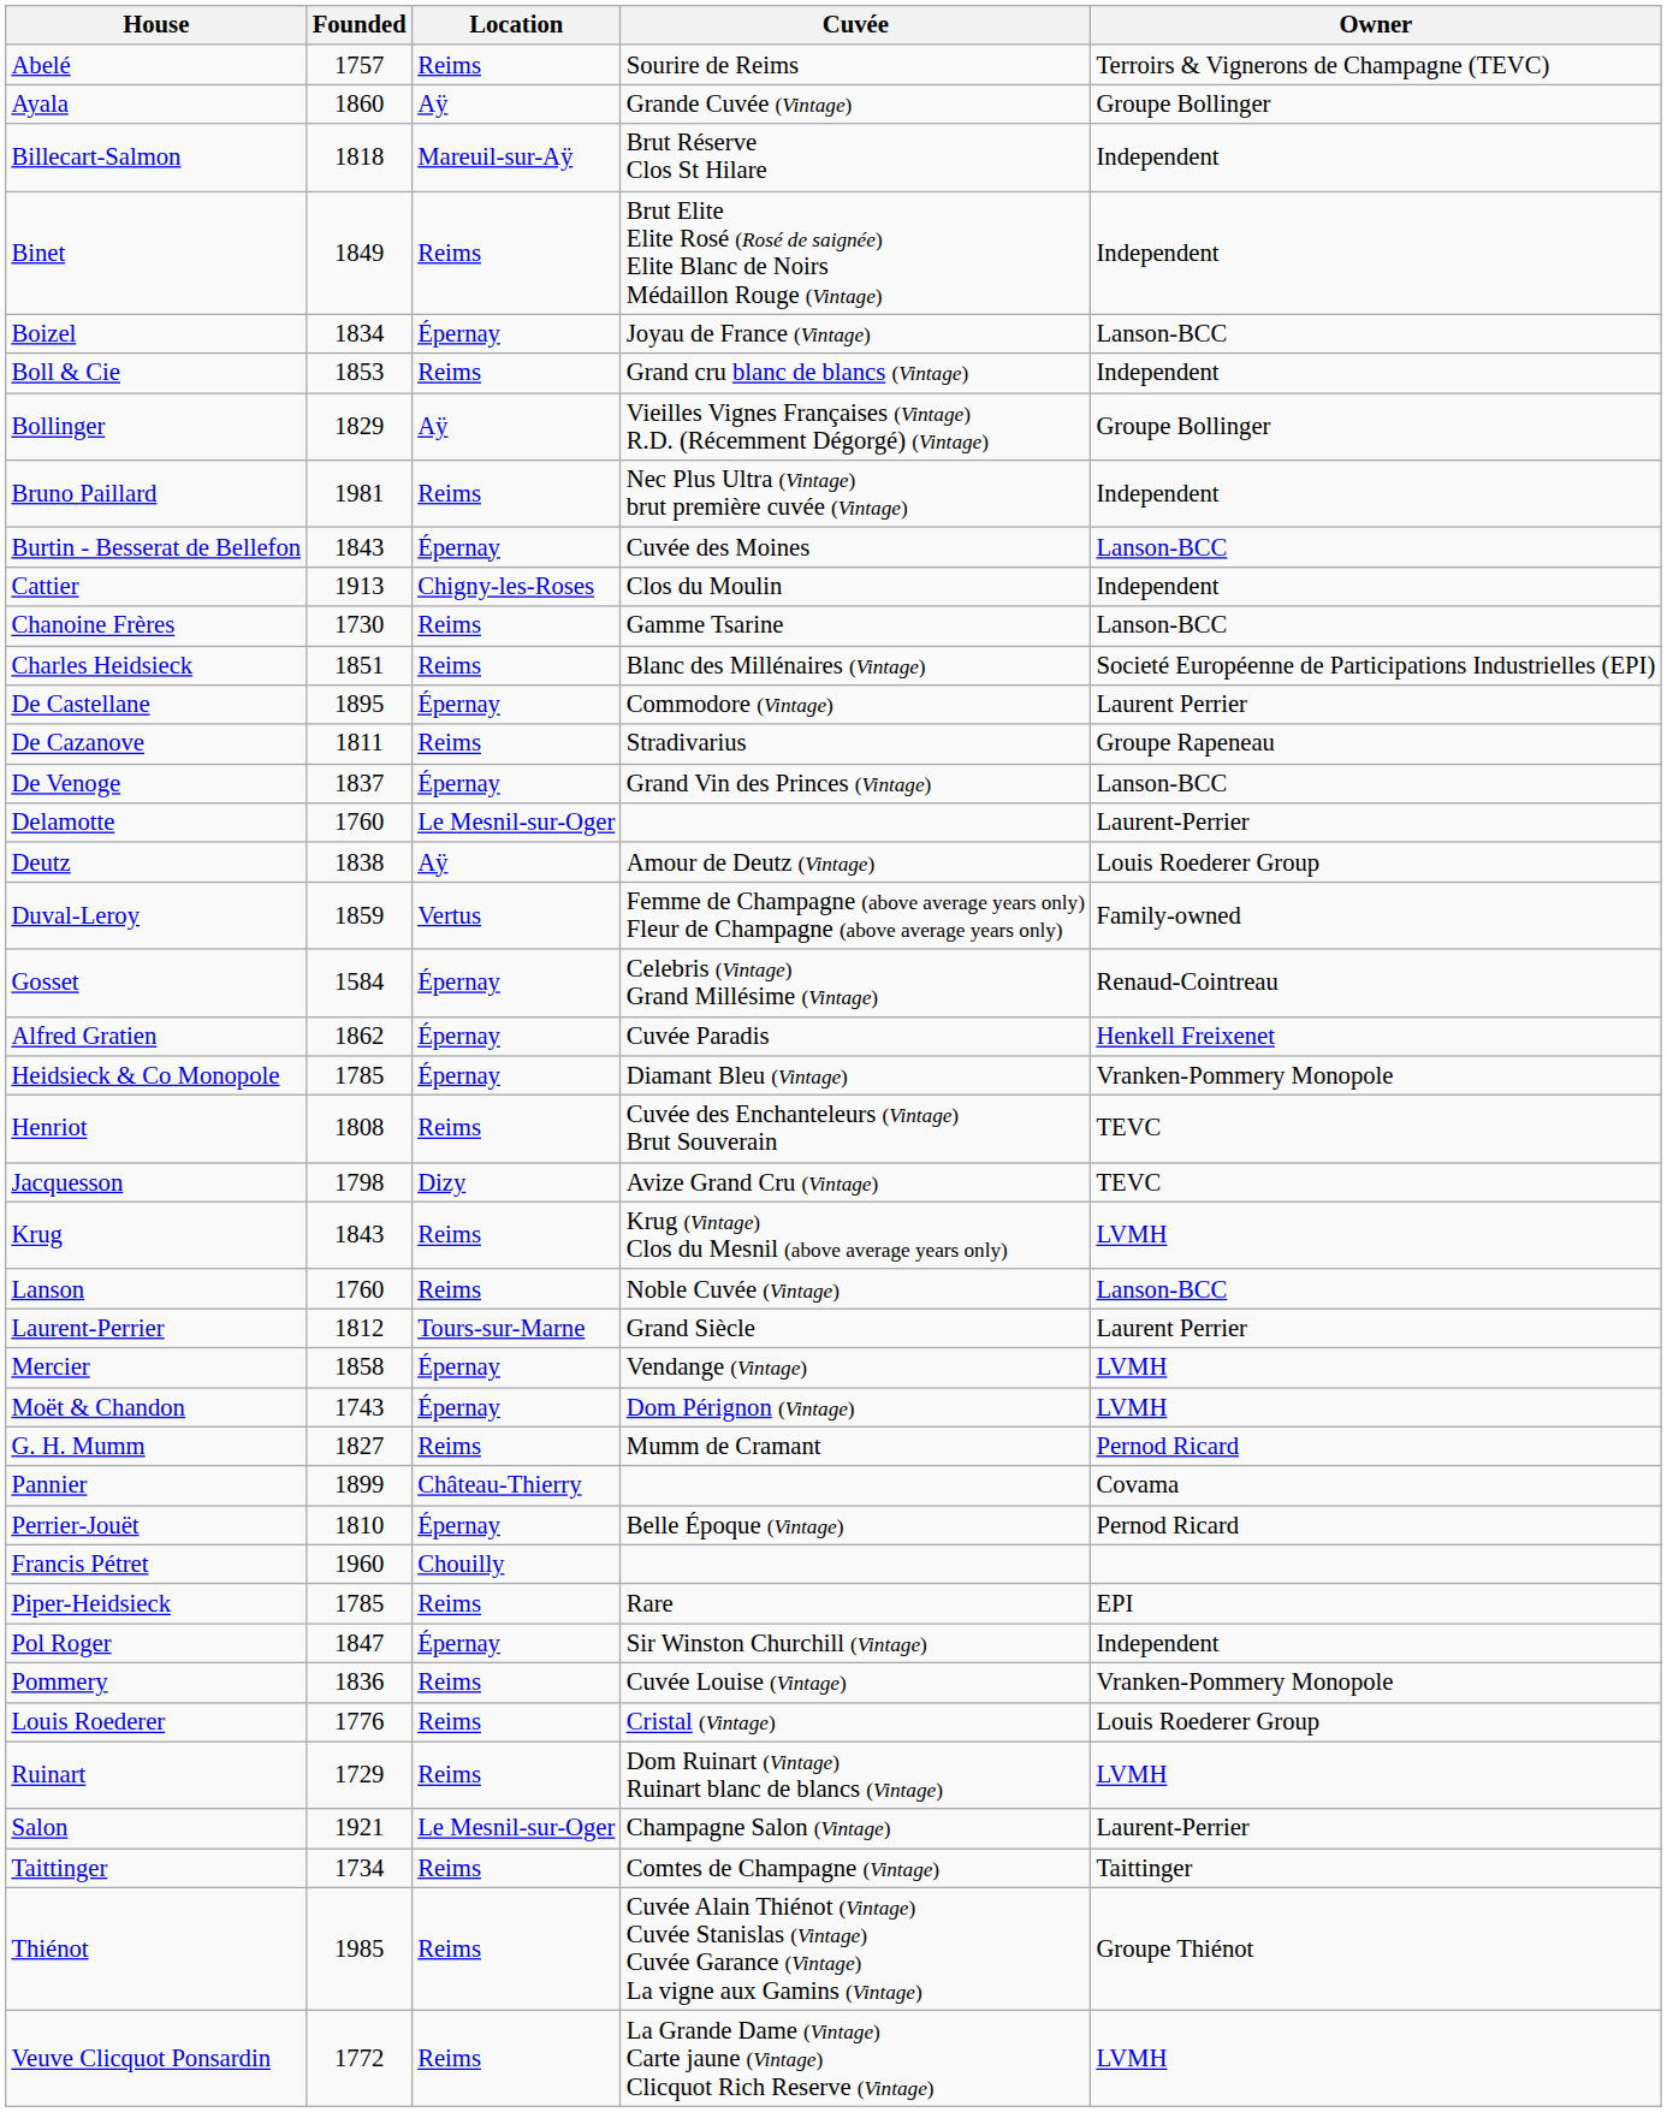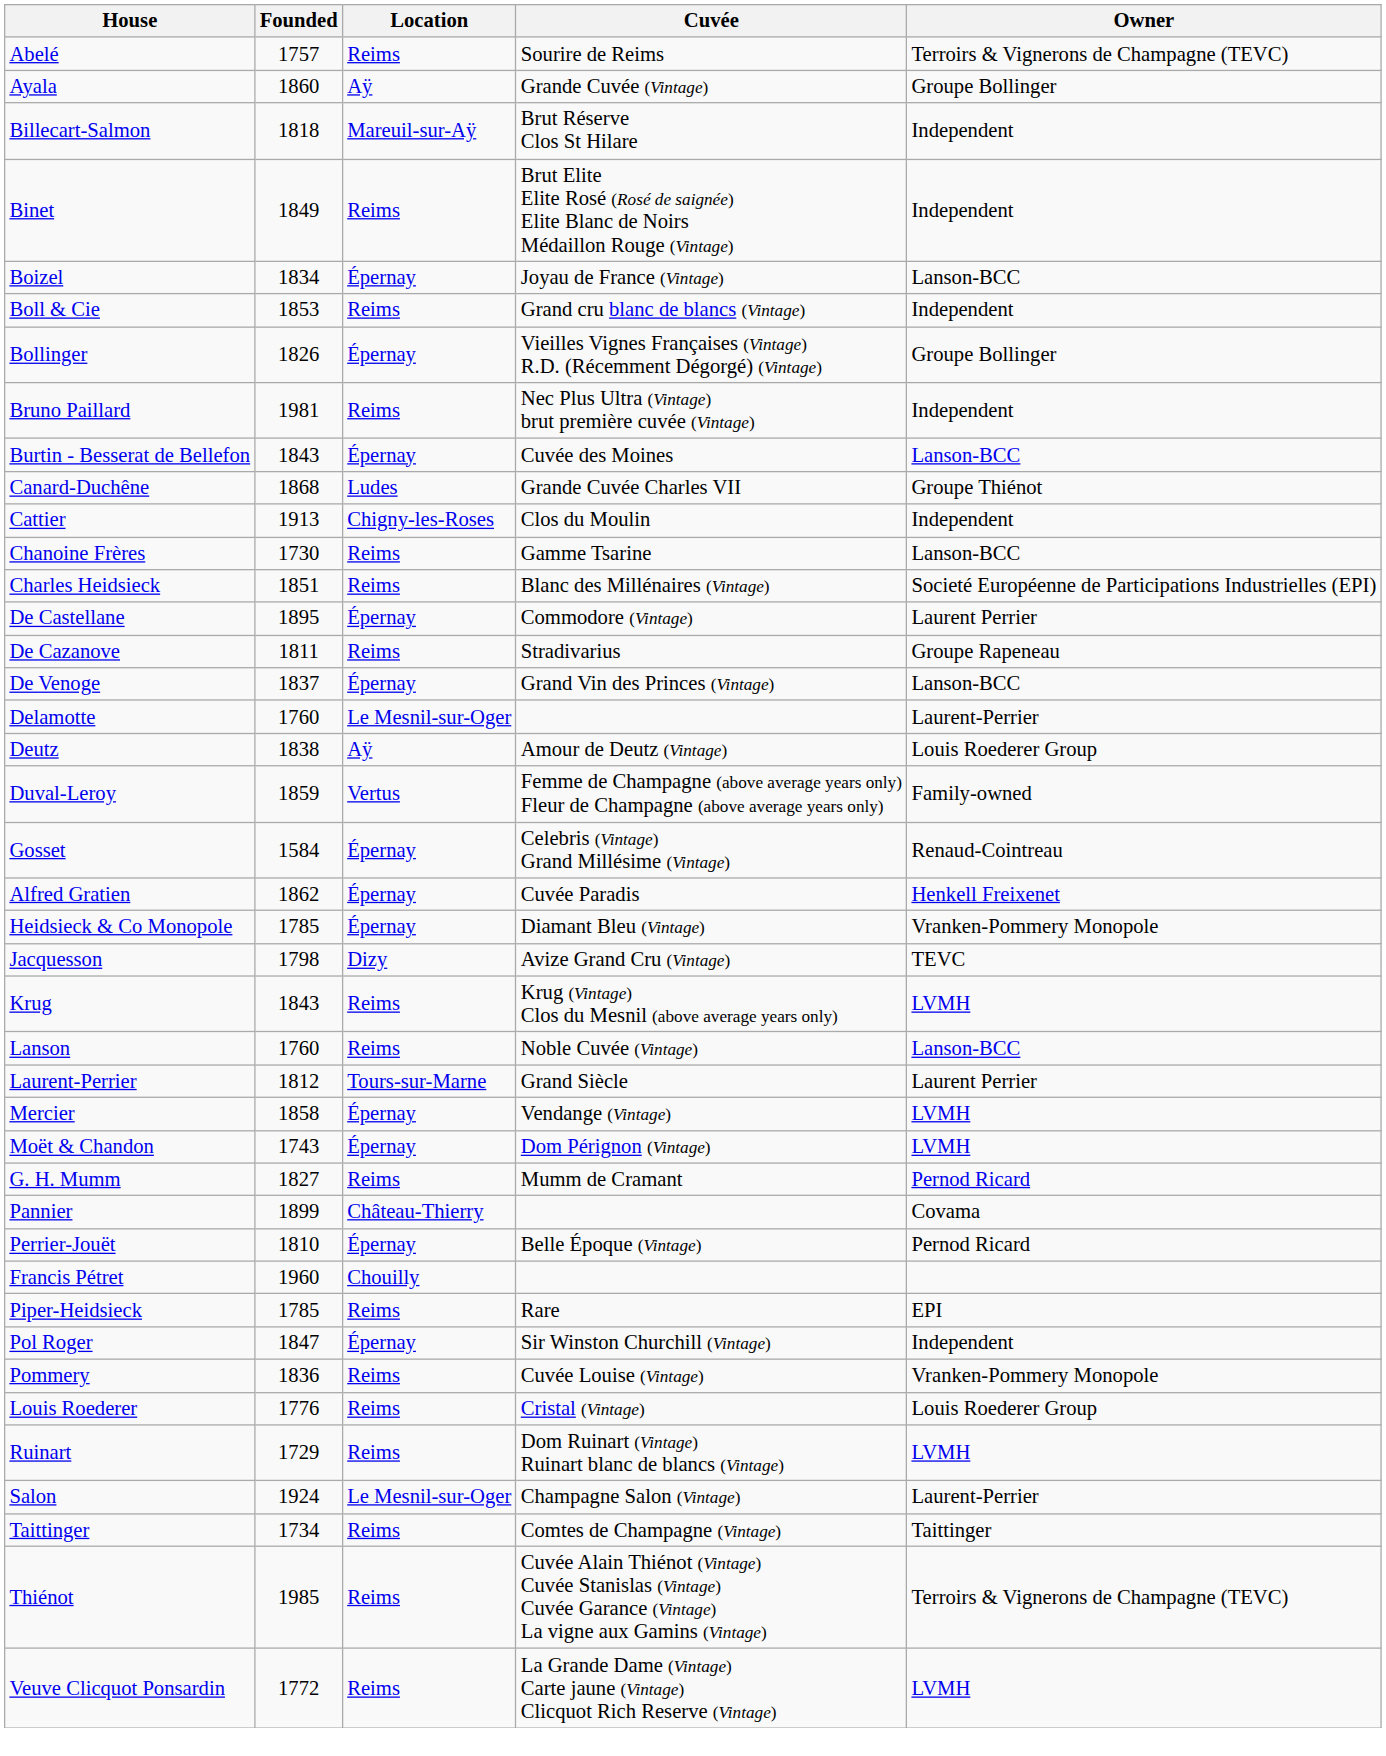 <table class="wikitable sortable plainrowheaders" style="text-align: left; margin-right: 0;">
 <tr>
 <th scope="col" class="unsortable">House</th>
 <th scope="col">Founded</th>
 <th scope="col">Location</th>
 <th scope="col"class="unsortable">Cuvée</th>
 <th scope="col">Owner</th>
 </tr>
 <tr>
 <td><a href='#'>Abelé</a></td>
 <td align=center>1757</td>
 <td><a href='#'>Reims</a></td>
 <td>Sourire de Reims</td>
 <td>Terroirs & Vignerons de Champagne (TEVC)</td>
 </tr>
 <tr>
 <td><a href='#'>Ayala</a></td>
 <td align=center>1860</td>
 <td><a href='#'>Aÿ</a></td>
 <td>Grande Cuvée <small>(<em>Vintage</em>)</small></td>
 <td>Groupe Bollinger</td>
 </tr>
 <tr>
 <td><a href='#'>Billecart-Salmon</a></td>
 <td align=center>1818</td>
 <td><a href='#'>Mareuil-sur-Aÿ</a></td>
 <td>Brut Réserve<br>Clos St Hilare</td>
 <td>Independent</td>
 </tr>
 <tr>
 <td><a href='#'>Binet</a></td>
 <td align=center>1849</td>
 <td><a href='#'>Reims</a></td>
 <td>Brut Elite<br>Elite Rosé <small>(<em>Rosé de saignée</em>)</small><br>Elite Blanc de Noirs<br>Médaillon Rouge <small>(<em>Vintage</em>)</small></td>
 <td>Independent</td>
 </tr>
 <tr>
 <td><a href='#'>Boizel</a></td>
 <td align=center>1834</td>
 <td><a href='#'>Épernay</a></td>
 <td>Joyau de France <small>(<em>Vintage</em>)</small></td>
 <td>Lanson-BCC</td>
 </tr>
 <tr>
 <td><a href='#'>Boll & Cie</a></td>
 <td align=center>1853</td>
 <td><a href='#'>Reims</a></td>
 <td>Grand cru <a href='#'>blanc de blancs</a> <small>(<em>Vintage</em>)</small></td>
 <td>Independent</td>
 </tr>
 <tr>
 <td><a href='#'>Bollinger</a></td>
-<td align=center>1829</td>
-<td><a href='#'>Aÿ</a></td>
+<td align=center>1826</td>
+<td><a href='#'>Épernay</a></td>
 <td>Vieilles Vignes Françaises <small>(<em>Vintage</em>)</small><br>R.D. (Récemment Dégorgé) <small>(<em>Vintage</em>)</small></td>
 <td>Groupe Bollinger</td>
 </tr>
 <tr>
 <td><a href='#'>Bruno Paillard</a></td>
 <td align=center>1981</td>
 <td><a href='#'>Reims</a></td>
 <td>Nec Plus Ultra <small>(<em>Vintage</em>)</small><br>brut première cuvée <small>(<em>Vintage</em>)</small></td>
 <td>Independent</td>
 </tr>
 <tr>
 <td><a href='#'>Burtin - Besserat de Bellefon</a></td>
 <td align=center>1843</td>
 <td><a href='#'>Épernay</a></td>
 <td>Cuvée des Moines</td>
 <td><a href='#'>Lanson-BCC</a></td>
+</tr>
+<tr>
+<td><a href='#'>Canard-Duchêne</a></td>
+<td align=center>1868</td>
+<td><a href='#'>Ludes</a></td>
+<td>Grande Cuvée Charles VII</td>
+<td>Groupe Thiénot</td>
 </tr>
 <tr>
 <td><a href='#'>Cattier</a></td>
 <td align=center>1913</td>
 <td><a href='#'>Chigny-les-Roses</a></td>
 <td>Clos du Moulin</td>
 <td>Independent</td>
 </tr>
 <tr>
 <td><a href='#'>Chanoine Frères</a></td>
 <td align=center>1730</td>
 <td><a href='#'>Reims</a></td>
 <td>Gamme Tsarine</td>
 <td>Lanson-BCC</td>
 </tr>
 <tr>
 <td><a href='#'>Charles Heidsieck</a></td>
 <td align=center>1851</td>
 <td><a href='#'>Reims</a></td>
 <td>Blanc des Millénaires <small>(<em>Vintage</em>)</small></td>
 <td>Societé Européenne de Participations Industrielles (EPI)</td>
 </tr>
 <tr>
 <td><a href='#'>De Castellane</a></td>
 <td align=center>1895</td>
 <td><a href='#'>Épernay</a></td>
 <td>Commodore <small>(<em>Vintage</em>)</small></td>
 <td>Laurent Perrier</td>
 </tr>
 <tr>
 <td><a href='#'>De Cazanove</a></td>
 <td align=center>1811</td>
 <td><a href='#'>Reims</a></td>
 <td>Stradivarius</td>
 <td>Groupe Rapeneau</td>
 </tr>
 <tr>
 <td><a href='#'>De Venoge</a></td>
 <td align=center>1837</td>
 <td><a href='#'>Épernay</a></td>
 <td>Grand Vin des Princes <small>(<em>Vintage</em>)</small></td>
 <td>Lanson-BCC</td>
 </tr>
 <tr>
 <td><a href='#'>Delamotte</a></td>
 <td align=center>1760</td>
 <td><a href='#'>Le Mesnil-sur-Oger</a></td>
 <td></td>
 <td>Laurent-Perrier</td>
 </tr>
 <tr>
 <td><a href='#'>Deutz</a></td>
 <td align=center>1838</td>
 <td><a href='#'>Aÿ</a></td>
 <td>Amour de Deutz <small>(<em>Vintage</em>)</small></td>
 <td>Louis Roederer Group</td>
 </tr>
 <tr>
 <td><a href='#'>Duval-Leroy</a></td>
 <td align=center>1859</td>
 <td><a href='#'>Vertus</a></td>
 <td>Femme de Champagne <small>(above average years only)</small><br>Fleur de Champagne <small>(above average years only)</small></td>
 <td>Family-owned</td>
 </tr>
 <tr>
 <td><a href='#'>Gosset</a></td>
 <td align=center>1584</td>
 <td><a href='#'>Épernay</a></td>
 <td>Celebris <small>(<em>Vintage</em>)</small><br>Grand Millésime <small>(<em>Vintage</em>)</small></td>
 <td>Renaud-Cointreau</td>
 </tr>
 <tr>
 <td><a href='#'>Alfred Gratien</a></td>
 <td align=center>1862</td>
 <td><a href='#'>Épernay</a></td>
 <td>Cuvée Paradis</td>
 <td><a href='#'>Henkell Freixenet</a></td>
 </tr>
 <tr>
 <td><a href='#'>Heidsieck & Co Monopole</a></td>
 <td align=center>1785</td>
 <td><a href='#'>Épernay</a></td>
 <td>Diamant Bleu <small>(<em>Vintage</em>)</small></td>
 <td>Vranken-Pommery Monopole</td>
-</tr>
-<tr>
-<td><a href='#'>Henriot</a></td>
-<td align=center>1808</td>
-<td><a href='#'>Reims</a></td>
-<td>Cuvée des Enchanteleurs <small>(<em>Vintage</em>)</small><br>Brut Souverain</td>
-<td>TEVC</td>
 </tr>
 <tr>
 <td><a href='#'>Jacquesson</a></td>
 <td align=center>1798</td>
 <td><a href='#'>Dizy</a></td>
 <td>Avize Grand Cru <small>(<em>Vintage</em>)</small></td>
 <td>TEVC</td>
 </tr>
 <tr>
 <td><a href='#'>Krug</a></td>
 <td align=center>1843</td>
 <td><a href='#'>Reims</a></td>
 <td>Krug <small>(<em>Vintage</em>)</small><br>Clos du Mesnil <small>(above average years only)</small></td>
 <td><a href='#'>LVMH</a></td>
 </tr>
 <tr>
 <td><a href='#'>Lanson</a></td>
 <td align=center>1760</td>
 <td><a href='#'>Reims</a></td>
 <td>Noble Cuvée <small>(<em>Vintage</em>)</small></td>
 <td><a href='#'>Lanson-BCC</a></td>
 </tr>
 <tr>
 <td><a href='#'>Laurent-Perrier</a></td>
 <td align=center>1812</td>
 <td><a href='#'>Tours-sur-Marne</a></td>
 <td>Grand Siècle</td>
 <td>Laurent Perrier</td>
 </tr>
 <tr>
 <td><a href='#'>Mercier</a></td>
 <td align=center>1858</td>
 <td><a href='#'>Épernay</a></td>
 <td>Vendange <small>(<em>Vintage</em>)</small></td>
 <td><a href='#'>LVMH</a></td>
 </tr>
 <tr>
 <td><a href='#'>Moët & Chandon</a></td>
 <td align=center>1743</td>
 <td><a href='#'>Épernay</a></td>
 <td><a href='#'>Dom Pérignon</a> <small>(<em>Vintage</em>)</small></td>
 <td><a href='#'>LVMH</a></td>
 </tr>
 <tr>
 <td><a href='#'>G. H. Mumm</a></td>
 <td align=center>1827</td>
 <td><a href='#'>Reims</a></td>
 <td>Mumm de Cramant</td>
 <td><a href='#'>Pernod Ricard</a></td>
 </tr>
 <tr>
 <td><a href='#'>Pannier</a></td>
 <td align=center>1899</td>
 <td><a href='#'>Château-Thierry</a></td>
 <td></td>
 <td>Covama</td>
 </tr>
 <tr>
 <td><a href='#'>Perrier-Jouët</a></td>
 <td align=center>1810</td>
 <td><a href='#'>Épernay</a></td>
 <td>Belle Époque <small>(<em>Vintage</em>)</small></td>
 <td>Pernod Ricard</td>
 </tr>
 <tr>
 <td><a href='#'>Francis Pétret</a></td>
 <td align=center>1960</td>
 <td><a href='#'>Chouilly</a></td>
 <td></td>
 <td></td>
 </tr>
 <tr>
 <td><a href='#'>Piper-Heidsieck</a></td>
 <td align=center>1785</td>
 <td><a href='#'>Reims</a></td>
 <td>Rare</td>
 <td>EPI</td>
 </tr>
 <tr>
 <td><a href='#'>Pol Roger</a></td>
 <td align=center>1847</td>
 <td><a href='#'>Épernay</a></td>
 <td>Sir Winston Churchill <small>(<em>Vintage</em>)</small></td>
 <td>Independent</td>
 </tr>
 <tr>
 <td><a href='#'>Pommery</a></td>
 <td align=center>1836</td>
 <td><a href='#'>Reims</a></td>
 <td>Cuvée Louise <small>(<em>Vintage</em>)</small></td>
 <td>Vranken-Pommery Monopole</td>
 </tr>
 <tr>
 <td><a href='#'>Louis Roederer</a></td>
 <td align=center>1776</td>
 <td><a href='#'>Reims</a></td>
 <td><a href='#'>Cristal</a> <small>(<em>Vintage</em>)</small></td>
 <td>Louis Roederer Group</td>
 </tr>
 <tr>
 <td><a href='#'>Ruinart</a></td>
 <td align=center>1729</td>
 <td><a href='#'>Reims</a></td>
 <td>Dom Ruinart <small>(<em>Vintage</em>)</small><br>Ruinart blanc de blancs <small>(<em>Vintage</em>)</small></td>
 <td><a href='#'>LVMH</a></td>
 </tr>
 <tr>
 <td><a href='#'>Salon</a></td>
-<td align=center>1921</td>
+<td align=center>1924</td>
 <td><a href='#'>Le Mesnil-sur-Oger</a></td>
 <td>Champagne Salon <small>(<em>Vintage</em>)</small><br></td>
 <td>Laurent-Perrier</td>
 </tr>
 <tr>
 <td><a href='#'>Taittinger</a></td>
 <td align=center>1734</td>
 <td><a href='#'>Reims</a></td>
 <td>Comtes de Champagne <small>(<em>Vintage</em>)</small></td>
 <td>Taittinger</td>
 </tr>
 <tr>
 <td><a href='#'>Thiénot</a></td>
 <td align=center>1985</td>
 <td><a href='#'>Reims</a></td>
 <td>Cuvée Alain Thiénot <small>(<em>Vintage</em>)</small><br>Cuvée Stanislas <small>(<em>Vintage</em>)</small><br>Cuvée Garance <small>(<em>Vintage</em>)</small><br>La vigne aux Gamins <small>(<em>Vintage</em>)</small></td>
-<td>Groupe Thiénot</td>
+<td>Terroirs & Vignerons de Champagne (TEVC)</td>
 </tr>
 <tr>
 <td><a href='#'>Veuve Clicquot Ponsardin</a></td>
 <td align=center>1772</td>
 <td><a href='#'>Reims</a></td>
 <td>La Grande Dame <small>(<em>Vintage</em>)</small><br>Carte jaune <small>(<em>Vintage</em>)</small><br>Clicquot Rich Reserve <small>(<em>Vintage</em>)</small></td>
 <td><a href='#'>LVMH</a></td>
 </tr>
 </table>
